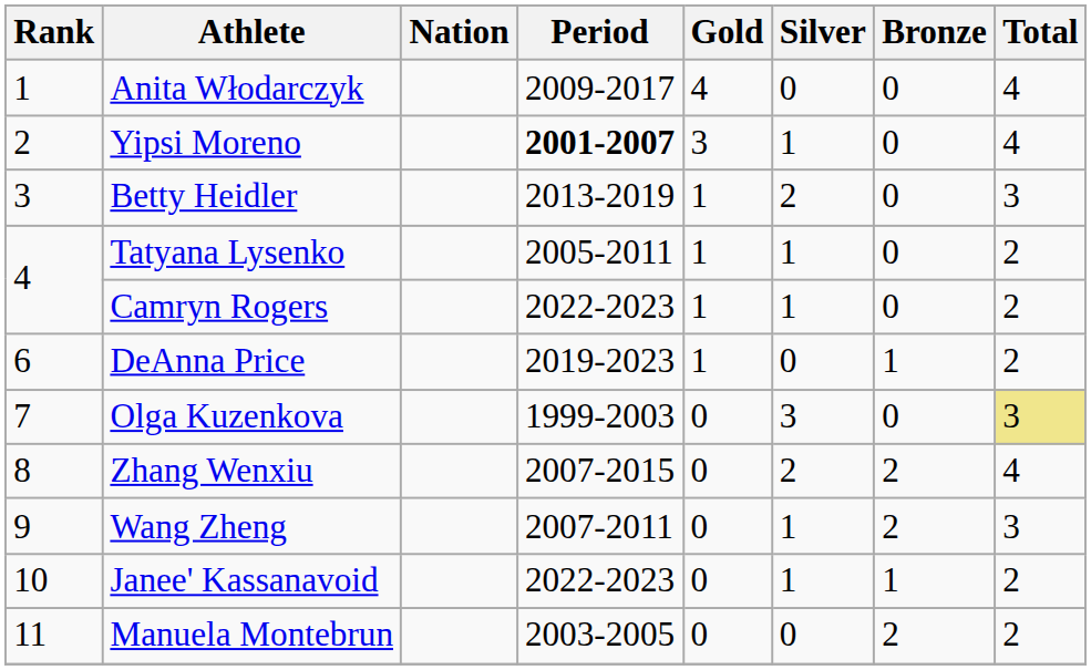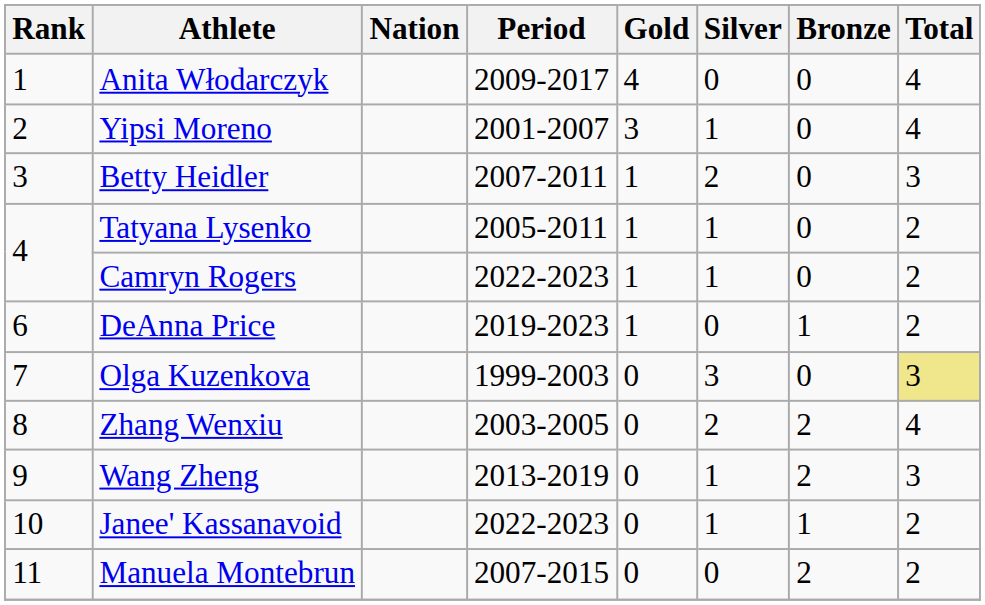 <table class="wikitable sortable">
 <tr>
 <th class="unsortable">Rank</th>
 <th>Athlete</th>
 <th>Nation</th>
 <th>Period</th>
 <th>Gold</th>
 <th>Silver</th>
 <th>Bronze</th>
 <th>Total</th>
 </tr>
 <tr>
 <td>1</td>
 <td align="left"><a href='#'>Anita Włodarczyk</a></td>
 <td align="left"></td>
 <td>2009-2017</td>
 <td>4</td>
 <td>0</td>
 <td>0</td>
 <td>4</td>
 </tr>
 <tr>
 <td>2</td>
 <td align="left"><a href='#'>Yipsi Moreno</a></td>
 <td align="left"></td>
-<td><strong>2001-2007</strong></td>
+<td>2001-2007</td>
 <td>3</td>
 <td>1</td>
 <td>0</td>
 <td>4</td>
 </tr>
 <tr>
 <td>3</td>
 <td align="left"><a href='#'>Betty Heidler</a></td>
 <td align="left"></td>
-<td>2013-2019</td>
+<td>2007-2011</td>
 <td>1</td>
 <td>2</td>
 <td>0</td>
 <td>3</td>
 </tr>
 <tr>
 <td rowspan="2">4</td>
 <td align="left"><a href='#'>Tatyana Lysenko</a></td>
 <td align="left"></td>
 <td>2005-2011</td>
 <td>1</td>
 <td>1</td>
 <td>0</td>
 <td>2</td>
 </tr>
 <tr>
 <td align="left"><a href='#'>Camryn Rogers</a></td>
 <td align="left"></td>
 <td>2022-2023</td>
 <td>1</td>
 <td>1</td>
 <td>0</td>
 <td>2</td>
 </tr>
 <tr>
 <td>6</td>
 <td align="left"><a href='#'>DeAnna Price</a></td>
 <td align="left"></td>
 <td>2019-2023</td>
 <td>1</td>
 <td>0</td>
 <td>1</td>
 <td>2</td>
 </tr>
 <tr>
 <td>7</td>
 <td align="left"><a href='#'>Olga Kuzenkova</a></td>
 <td align="left"></td>
 <td>1999-2003</td>
 <td>0</td>
 <td>3</td>
 <td>0</td>
 <td style="background: khaki;">3</td>
 </tr>
 <tr>
 <td>8</td>
 <td align="left"><a href='#'>Zhang Wenxiu</a></td>
 <td align="left"></td>
-<td>2007-2015</td>
+<td>2003-2005</td>
 <td>0</td>
 <td>2</td>
 <td>2</td>
 <td>4</td>
 </tr>
 <tr>
 <td>9</td>
 <td align="left"><a href='#'>Wang Zheng</a></td>
 <td align="left"></td>
-<td>2007-2011</td>
+<td>2013-2019</td>
 <td>0</td>
 <td>1</td>
 <td>2</td>
 <td>3</td>
 </tr>
 <tr>
 <td>10</td>
 <td align="left"><a href='#'>Janee' Kassanavoid</a></td>
 <td align="left"></td>
 <td>2022-2023</td>
 <td>0</td>
 <td>1</td>
 <td>1</td>
 <td>2</td>
 </tr>
 <tr>
 <td>11</td>
 <td align="left"><a href='#'>Manuela Montebrun</a></td>
 <td align="left"></td>
-<td>2003-2005</td>
+<td>2007-2015</td>
 <td>0</td>
 <td>0</td>
 <td>2</td>
 <td>2</td>
 </tr>
 <tr>
 </tr>
 </table>
